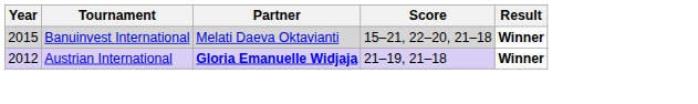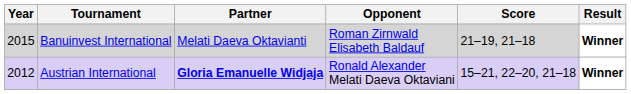 <table class="sortable wikitable" style="font-size: 90%">
 <tr>
 <th>Year</th>
 <th>Tournament</th>
 <th>Partner</th>
+<th>Opponent</th>
 <th>Score</th>
 <th>Result</th>
 </tr>
 <tr style="background:#D5D5D5">
 <td align="center">2015</td>
 <td align="left"><a href='#'>Banuinvest International</a></td>
 <td align="left"> <a href='#'>Melati Daeva Oktavianti</a></td>
-<td align="left">15–21, 22–20, 21–18</td>
+<td align="left"> <a href='#'>Roman Zirnwald</a><br> <a href='#'>Elisabeth Baldauf</a></td>
+<td align="left">21–19, 21–18</td>
 <td style="text-align:left; background:white"> <strong>Winner</strong></td>
 </tr>
 <tr style="background:#D8CEF6">
 <td align="center">2012</td>
 <td align="left"><a href='#'>Austrian International</a></td>
 <td align="left"><strong> <a href='#'>Gloria Emanuelle Widjaja</a></strong></td>
-<td align="left">21–19, 21–18</td>
+<td align="left"> <a href='#'>Ronald Alexander</a><br> Melati Daeva Oktaviani</td>
+<td align="left">15–21, 22–20, 21–18</td>
 <td style="text-align:left; background:white"> <strong>Winner</strong></td>
 </tr>
 </table>
